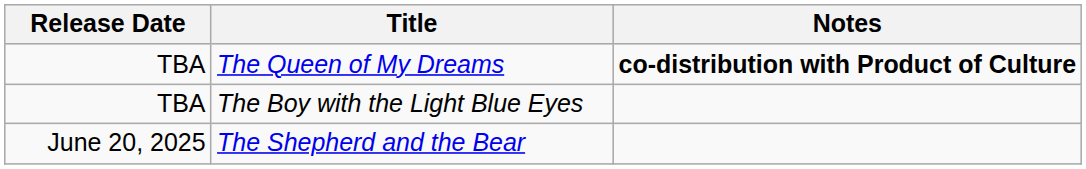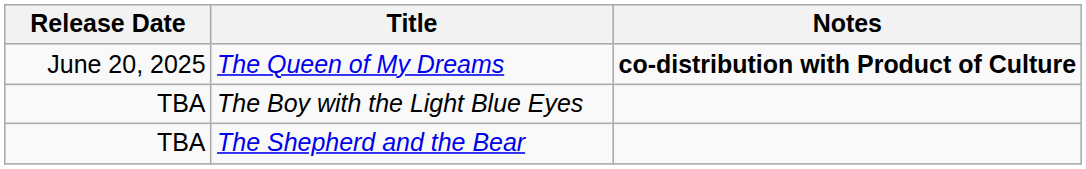 <table class="wikitable sortable">
 <tr>
 <th style="width:125px;">Release Date</th>
 <th style="width:250px;">Title</th>
 <th>Notes</th>
 </tr>
 <tr>
-<td style="text-align:right;">TBA</td>
+<td style="text-align:right;">June 20, 2025</td>
 <td><em><a href='#'>The Queen of My Dreams</a></em></td>
 <td><strong>co-distribution with Product of Culture</strong></td>
 </tr>
 <tr>
 <td style="text-align:right;">TBA</td>
 <td><em>The Boy with the Light Blue Eyes</em></td>
 <td></td>
 </tr>
 <tr>
-<td style="text-align:right;">June 20, 2025</td>
+<td style="text-align:right;">TBA</td>
 <td><em><a href='#'>The Shepherd and the Bear</a></em></td>
 <td></td>
 </tr>
 </table>
